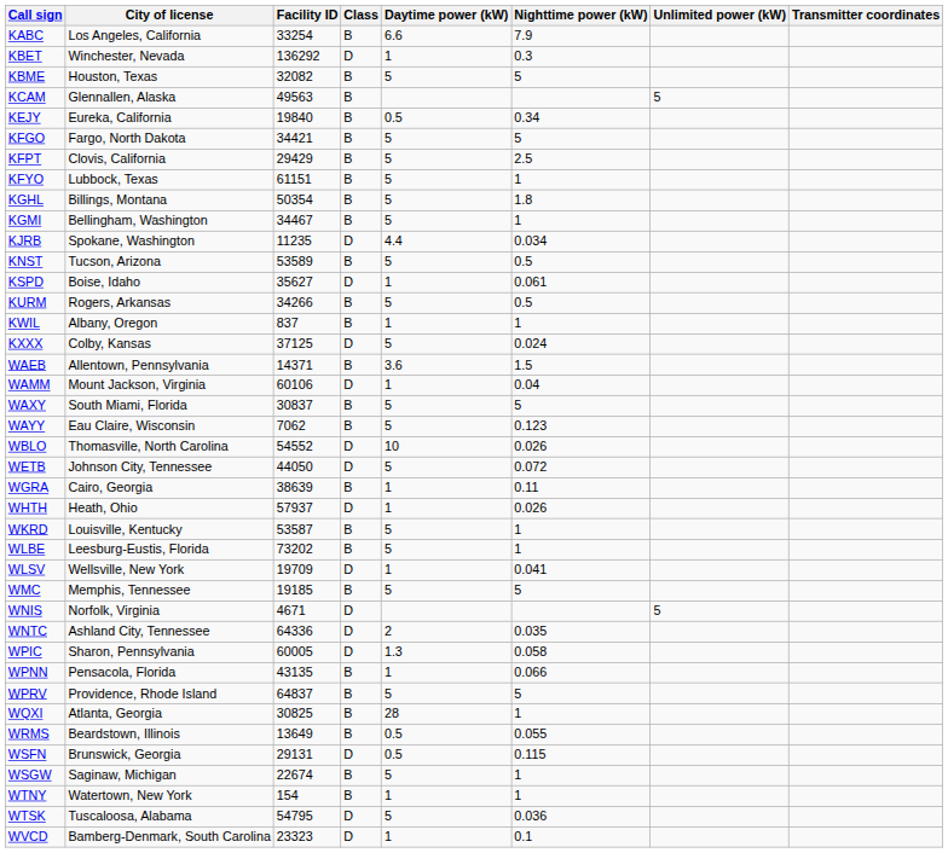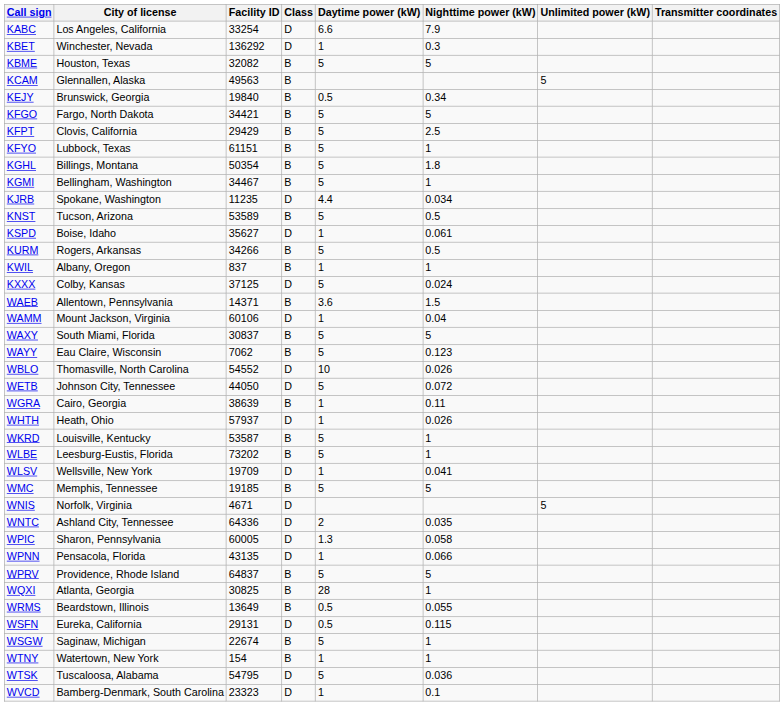 <table class="wikitable sortable">
 <tr>
 <th><a href='#'>Call sign</a></th>
 <th>City of license</th>
 <th>Facility ID</th>
 <th>Class</th>
 <th>Daytime power (kW)</th>
 <th>Nighttime power (kW)</th>
 <th>Unlimited power (kW)</th>
 <th>Transmitter coordinates</th>
 </tr>
 <tr>
 <td><a href='#'>KABC</a></td>
 <td>Los Angeles, California</td>
 <td>33254</td>
-<td>B</td>
+<td>D</td>
 <td>6.6</td>
 <td>7.9</td>
 <td></td>
 <td></td>
 </tr>
 <tr>
 <td><a href='#'>KBET</a></td>
 <td>Winchester, Nevada</td>
 <td>136292</td>
 <td>D</td>
 <td>1</td>
 <td>0.3</td>
 <td></td>
 <td></td>
 </tr>
 <tr>
 <td><a href='#'>KBME</a></td>
 <td>Houston, Texas</td>
 <td>32082</td>
 <td>B</td>
 <td>5</td>
 <td>5</td>
 <td></td>
 <td></td>
 </tr>
 <tr>
 <td><a href='#'>KCAM</a></td>
 <td>Glennallen, Alaska</td>
 <td>49563</td>
 <td>B</td>
 <td></td>
 <td></td>
 <td>5</td>
 <td></td>
 </tr>
 <tr>
 <td><a href='#'>KEJY</a></td>
-<td>Eureka, California</td>
+<td>Brunswick, Georgia</td>
 <td>19840</td>
 <td>B</td>
 <td>0.5</td>
 <td>0.34</td>
 <td></td>
 <td></td>
 </tr>
 <tr>
 <td><a href='#'>KFGO</a></td>
 <td>Fargo, North Dakota</td>
 <td>34421</td>
 <td>B</td>
 <td>5</td>
 <td>5</td>
 <td></td>
 <td></td>
 </tr>
 <tr>
 <td><a href='#'>KFPT</a></td>
 <td>Clovis, California</td>
 <td>29429</td>
 <td>B</td>
 <td>5</td>
 <td>2.5</td>
 <td></td>
 <td></td>
 </tr>
 <tr>
 <td><a href='#'>KFYO</a></td>
 <td>Lubbock, Texas</td>
 <td>61151</td>
 <td>B</td>
 <td>5</td>
 <td>1</td>
 <td></td>
 <td></td>
 </tr>
 <tr>
 <td><a href='#'>KGHL</a></td>
 <td>Billings, Montana</td>
 <td>50354</td>
 <td>B</td>
 <td>5</td>
 <td>1.8</td>
 <td></td>
 <td></td>
 </tr>
 <tr>
 <td><a href='#'>KGMI</a></td>
 <td>Bellingham, Washington</td>
 <td>34467</td>
 <td>B</td>
 <td>5</td>
 <td>1</td>
 <td></td>
 <td></td>
 </tr>
 <tr>
 <td><a href='#'>KJRB</a></td>
 <td>Spokane, Washington</td>
 <td>11235</td>
 <td>D</td>
 <td>4.4</td>
 <td>0.034</td>
 <td></td>
 <td></td>
 </tr>
 <tr>
 <td><a href='#'>KNST</a></td>
 <td>Tucson, Arizona</td>
 <td>53589</td>
 <td>B</td>
 <td>5</td>
 <td>0.5</td>
 <td></td>
 <td></td>
 </tr>
 <tr>
 <td><a href='#'>KSPD</a></td>
 <td>Boise, Idaho</td>
 <td>35627</td>
 <td>D</td>
 <td>1</td>
 <td>0.061</td>
 <td></td>
 <td></td>
 </tr>
 <tr>
 <td><a href='#'>KURM</a></td>
 <td>Rogers, Arkansas</td>
 <td>34266</td>
 <td>B</td>
 <td>5</td>
 <td>0.5</td>
 <td></td>
 <td></td>
 </tr>
 <tr>
 <td><a href='#'>KWIL</a></td>
 <td>Albany, Oregon</td>
 <td>837</td>
 <td>B</td>
 <td>1</td>
 <td>1</td>
 <td></td>
 <td></td>
 </tr>
 <tr>
 <td><a href='#'>KXXX</a></td>
 <td>Colby, Kansas</td>
 <td>37125</td>
 <td>D</td>
 <td>5</td>
 <td>0.024</td>
 <td></td>
 <td></td>
 </tr>
 <tr>
 <td><a href='#'>WAEB</a></td>
 <td>Allentown, Pennsylvania</td>
 <td>14371</td>
 <td>B</td>
 <td>3.6</td>
 <td>1.5</td>
 <td></td>
 <td></td>
 </tr>
 <tr>
 <td><a href='#'>WAMM</a></td>
 <td>Mount Jackson, Virginia</td>
 <td>60106</td>
 <td>D</td>
 <td>1</td>
 <td>0.04</td>
 <td></td>
 <td></td>
 </tr>
 <tr>
 <td><a href='#'>WAXY</a></td>
 <td>South Miami, Florida</td>
 <td>30837</td>
 <td>B</td>
 <td>5</td>
 <td>5</td>
 <td></td>
 <td></td>
 </tr>
 <tr>
 <td><a href='#'>WAYY</a></td>
 <td>Eau Claire, Wisconsin</td>
 <td>7062</td>
 <td>B</td>
 <td>5</td>
 <td>0.123</td>
 <td></td>
 <td></td>
 </tr>
 <tr>
 <td><a href='#'>WBLO</a></td>
 <td>Thomasville, North Carolina</td>
 <td>54552</td>
 <td>D</td>
 <td>10</td>
 <td>0.026</td>
 <td></td>
 <td></td>
 </tr>
 <tr>
 <td><a href='#'>WETB</a></td>
 <td>Johnson City, Tennessee</td>
 <td>44050</td>
 <td>D</td>
 <td>5</td>
 <td>0.072</td>
 <td></td>
 <td></td>
 </tr>
 <tr>
 <td><a href='#'>WGRA</a></td>
 <td>Cairo, Georgia</td>
 <td>38639</td>
 <td>B</td>
 <td>1</td>
 <td>0.11</td>
 <td></td>
 <td></td>
 </tr>
 <tr>
 <td><a href='#'>WHTH</a></td>
 <td>Heath, Ohio</td>
 <td>57937</td>
 <td>D</td>
 <td>1</td>
 <td>0.026</td>
 <td></td>
 <td></td>
 </tr>
 <tr>
 <td><a href='#'>WKRD</a></td>
 <td>Louisville, Kentucky</td>
 <td>53587</td>
 <td>B</td>
 <td>5</td>
 <td>1</td>
 <td></td>
 <td></td>
 </tr>
 <tr>
 <td><a href='#'>WLBE</a></td>
 <td>Leesburg-Eustis, Florida</td>
 <td>73202</td>
 <td>B</td>
 <td>5</td>
 <td>1</td>
 <td></td>
 <td></td>
 </tr>
 <tr>
 <td><a href='#'>WLSV</a></td>
 <td>Wellsville, New York</td>
 <td>19709</td>
 <td>D</td>
 <td>1</td>
 <td>0.041</td>
 <td></td>
 <td></td>
 </tr>
 <tr>
 <td><a href='#'>WMC</a></td>
 <td>Memphis, Tennessee</td>
 <td>19185</td>
 <td>B</td>
 <td>5</td>
 <td>5</td>
 <td></td>
 <td></td>
 </tr>
 <tr>
 <td><a href='#'>WNIS</a></td>
 <td>Norfolk, Virginia</td>
 <td>4671</td>
 <td>D</td>
 <td></td>
 <td></td>
 <td>5</td>
 <td></td>
 </tr>
 <tr>
 <td><a href='#'>WNTC</a></td>
 <td>Ashland City, Tennessee</td>
 <td>64336</td>
 <td>D</td>
 <td>2</td>
 <td>0.035</td>
 <td></td>
 <td></td>
 </tr>
 <tr>
 <td><a href='#'>WPIC</a></td>
 <td>Sharon, Pennsylvania</td>
 <td>60005</td>
 <td>D</td>
 <td>1.3</td>
 <td>0.058</td>
 <td></td>
 <td></td>
 </tr>
 <tr>
 <td><a href='#'>WPNN</a></td>
 <td>Pensacola, Florida</td>
 <td>43135</td>
-<td>B</td>
+<td>D</td>
 <td>1</td>
 <td>0.066</td>
 <td></td>
 <td></td>
 </tr>
 <tr>
 <td><a href='#'>WPRV</a></td>
 <td>Providence, Rhode Island</td>
 <td>64837</td>
 <td>B</td>
 <td>5</td>
 <td>5</td>
 <td></td>
 <td></td>
 </tr>
 <tr>
 <td><a href='#'>WQXI</a></td>
 <td>Atlanta, Georgia</td>
 <td>30825</td>
 <td>B</td>
 <td>28</td>
 <td>1</td>
 <td></td>
 <td></td>
 </tr>
 <tr>
 <td><a href='#'>WRMS</a></td>
 <td>Beardstown, Illinois</td>
 <td>13649</td>
 <td>B</td>
 <td>0.5</td>
 <td>0.055</td>
 <td></td>
 <td></td>
 </tr>
 <tr>
 <td><a href='#'>WSFN</a></td>
-<td>Brunswick, Georgia</td>
+<td>Eureka, California</td>
 <td>29131</td>
 <td>D</td>
 <td>0.5</td>
 <td>0.115</td>
 <td></td>
 <td></td>
 </tr>
 <tr>
 <td><a href='#'>WSGW</a></td>
 <td>Saginaw, Michigan</td>
 <td>22674</td>
 <td>B</td>
 <td>5</td>
 <td>1</td>
 <td></td>
 <td></td>
 </tr>
 <tr>
 <td><a href='#'>WTNY</a></td>
 <td>Watertown, New York</td>
 <td>154</td>
 <td>B</td>
 <td>1</td>
 <td>1</td>
 <td></td>
 <td></td>
 </tr>
 <tr>
 <td><a href='#'>WTSK</a></td>
 <td>Tuscaloosa, Alabama</td>
 <td>54795</td>
 <td>D</td>
 <td>5</td>
 <td>0.036</td>
 <td></td>
 <td></td>
 </tr>
 <tr>
 <td><a href='#'>WVCD</a></td>
 <td>Bamberg-Denmark, South Carolina</td>
 <td>23323</td>
 <td>D</td>
 <td>1</td>
 <td>0.1</td>
 <td></td>
 <td></td>
 </tr>
 </table>
